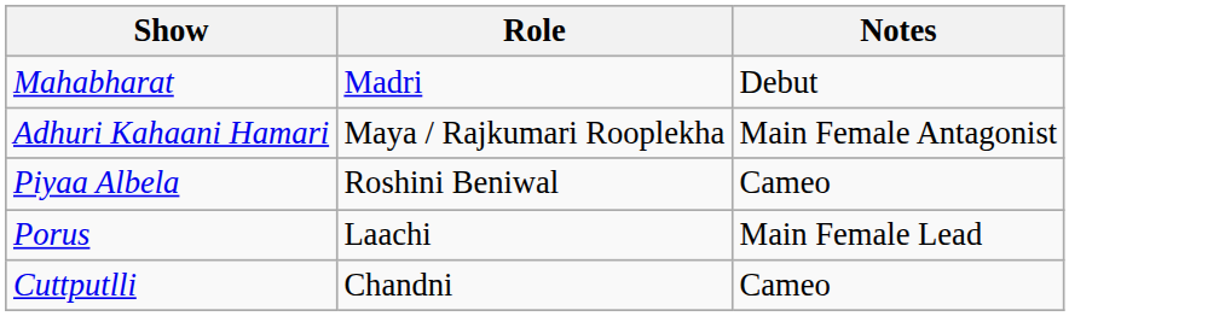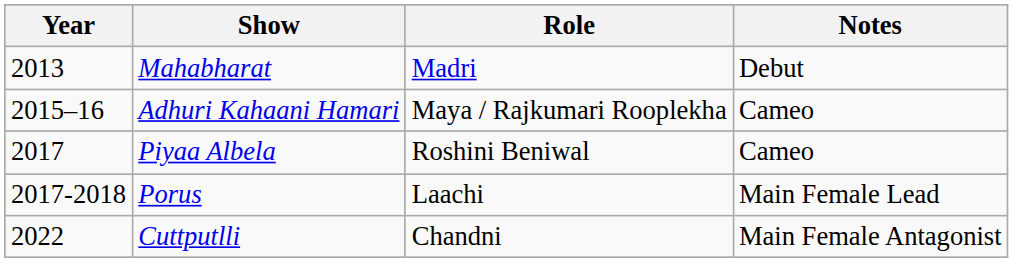 <table class="wikitable">
 <tr>
+<th>Year</th>
 <th>Show</th>
 <th>Role</th>
 <th>Notes</th>
 </tr>
 <tr>
+<td>2013</td>
 <td><em><a href='#'>Mahabharat</a></em></td>
 <td><a href='#'>Madri</a></td>
 <td>Debut</td>
 </tr>
 <tr>
+<td>2015–16</td>
 <td><em><a href='#'>Adhuri Kahaani Hamari</a></em></td>
 <td>Maya / Rajkumari Rooplekha</td>
-<td>Main Female Antagonist</td>
+<td>Cameo</td>
 </tr>
 <tr>
+<td>2017</td>
 <td><em><a href='#'>Piyaa Albela</a></em></td>
 <td>Roshini Beniwal</td>
 <td>Cameo</td>
 </tr>
 <tr>
+<td>2017-2018</td>
 <td><a href='#'><em>Porus</em></a></td>
 <td>Laachi</td>
 <td>Main Female Lead</td>
 </tr>
 <tr>
+<td>2022</td>
 <td><em><a href='#'>Cuttputlli</a></em></td>
 <td>Chandni</td>
-<td>Cameo</td>
+<td>Main Female Antagonist</td>
 </tr>
 </table>
